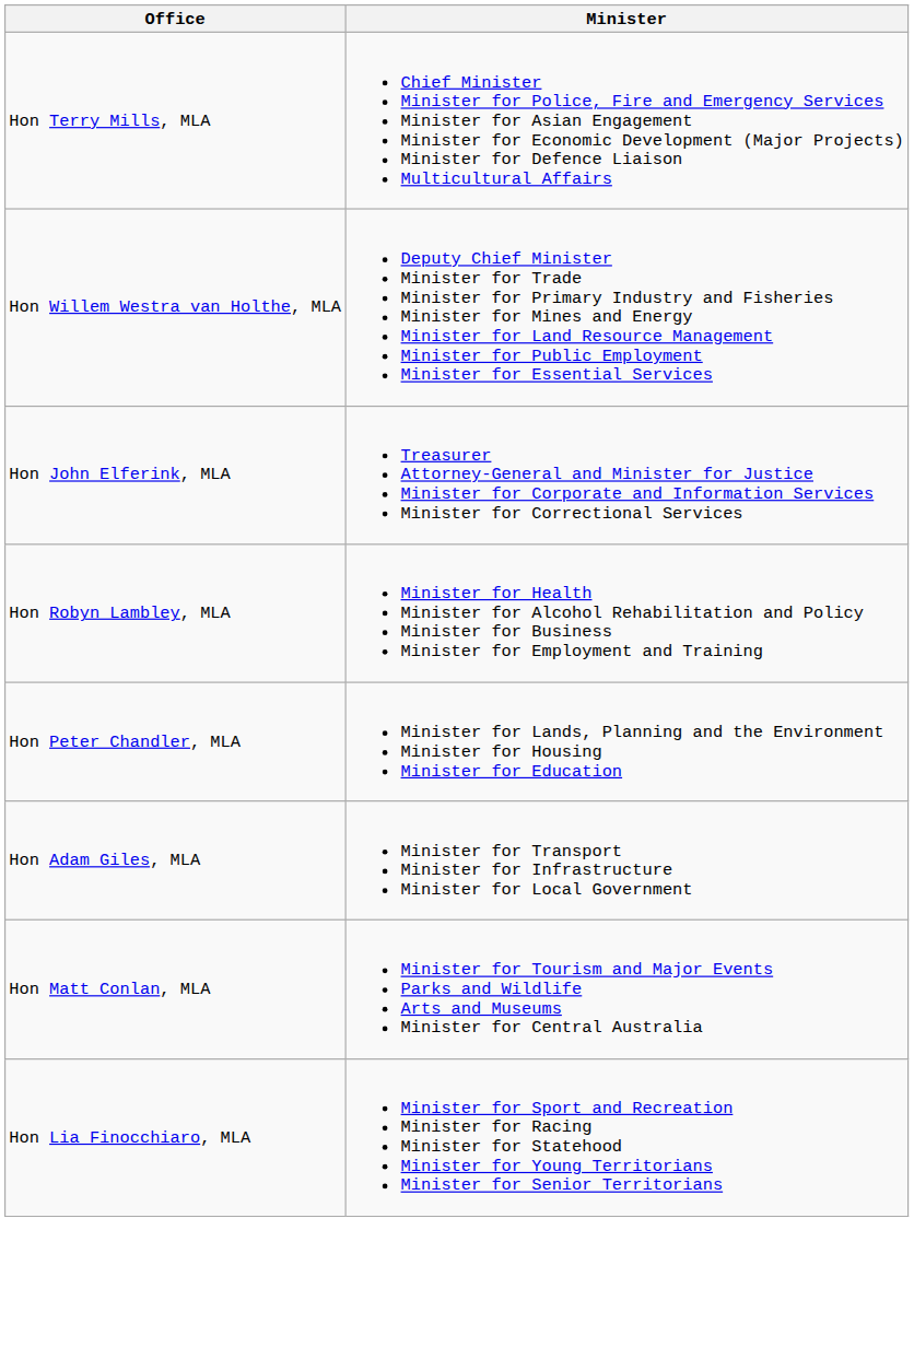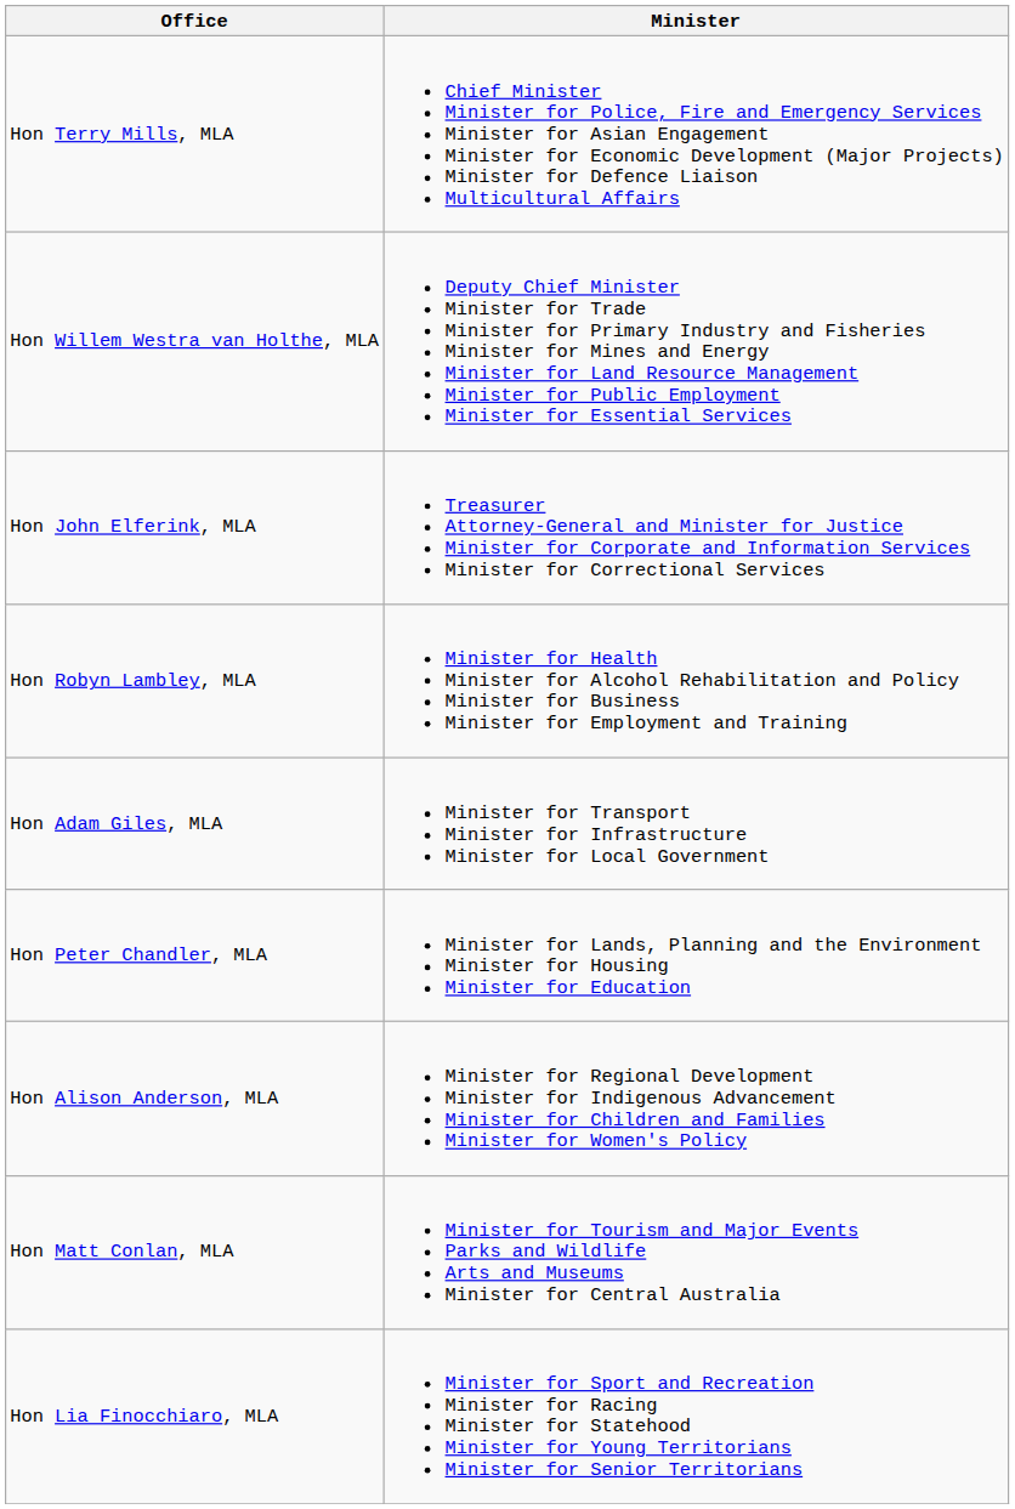 <table class="wikitable">
 <tr>
 <th>Office</th>
 <th>Minister</th>
 </tr>
 <tr>
 <td>Hon <a href='#'>Terry Mills</a>, MLA</td>
 <td><br><ul><li><a href='#'>Chief Minister</a></li><li><a href='#'>Minister for Police, Fire and Emergency Services</a></li><li>Minister for Asian Engagement</li><li>Minister for Economic Development (Major Projects)</li><li>Minister for Defence Liaison</li><li><a href='#'>Multicultural Affairs</a></li></ul></td>
 </tr>
 <tr>
 <td>Hon <a href='#'>Willem Westra van Holthe</a>, MLA</td>
 <td><br><ul><li><a href='#'>Deputy Chief Minister</a></li><li>Minister for Trade</li><li>Minister for Primary Industry and Fisheries</li><li>Minister for Mines and Energy</li><li><a href='#'>Minister for Land Resource Management</a></li><li><a href='#'>Minister for Public Employment</a></li><li><a href='#'>Minister for Essential Services</a></li></ul></td>
 </tr>
 <tr>
 <td>Hon <a href='#'>John Elferink</a>, MLA</td>
 <td><br><ul><li><a href='#'>Treasurer</a></li><li><a href='#'>Attorney-General and Minister for Justice</a></li><li><a href='#'>Minister for Corporate and Information Services</a></li><li>Minister for Correctional Services</li></ul></td>
 </tr>
 <tr>
 <td>Hon <a href='#'>Robyn Lambley</a>, MLA</td>
 <td><br><ul><li><a href='#'>Minister for Health</a></li><li>Minister for Alcohol Rehabilitation and Policy</li><li>Minister for Business</li><li>Minister for Employment and Training</li></ul></td>
 </tr>
 <tr>
+<td>Hon <a href='#'>Adam Giles</a>, MLA</td>
+<td><br><ul><li>Minister for Transport</li><li>Minister for Infrastructure</li><li>Minister for Local Government</li></ul></td>
+</tr>
+<tr>
 <td>Hon <a href='#'>Peter Chandler</a>, MLA</td>
 <td><br><ul><li>Minister for Lands, Planning and the Environment</li><li>Minister for Housing</li><li><a href='#'>Minister for Education</a></li></ul></td>
 </tr>
 <tr>
-<td>Hon <a href='#'>Adam Giles</a>, MLA</td>
-<td><br><ul><li>Minister for Transport</li><li>Minister for Infrastructure</li><li>Minister for Local Government</li></ul></td>
+<td>Hon <a href='#'>Alison Anderson</a>, MLA</td>
+<td><br><ul><li>Minister for Regional Development</li><li>Minister for Indigenous Advancement</li><li><a href='#'>Minister for Children and Families</a></li><li><a href='#'>Minister for Women's Policy</a></li></ul></td>
 </tr>
 <tr>
 <td>Hon <a href='#'>Matt Conlan</a>, MLA</td>
 <td><br><ul><li><a href='#'>Minister for Tourism and Major Events</a></li><li><a href='#'>Parks and Wildlife</a></li><li><a href='#'>Arts and Museums</a></li><li>Minister for Central Australia</li></ul></td>
 </tr>
 <tr>
 <td>Hon <a href='#'>Lia Finocchiaro</a>, MLA</td>
 <td><br><ul><li><a href='#'>Minister for Sport and Recreation</a></li><li>Minister for Racing</li><li>Minister for Statehood</li><li><a href='#'>Minister for Young Territorians</a></li><li><a href='#'>Minister for Senior Territorians</a></li></ul></td>
 </tr>
 </table>
